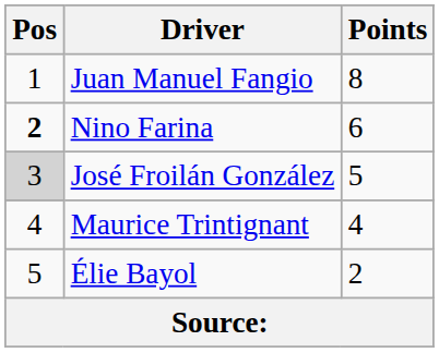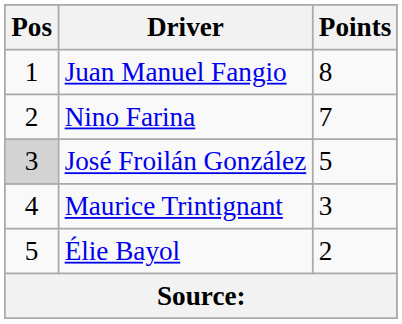 <table class="wikitable" style="font-size: 95%;">
 <tr>
 <th>Pos</th>
 <th>Driver</th>
 <th>Points</th>
 </tr>
 <tr>
 <td align="center">1</td>
 <td> <a href='#'>Juan Manuel Fangio</a></td>
 <td align="left">8</td>
 </tr>
 <tr>
-<td align="center"><strong>2</strong></td>
+<td align="center">2</td>
 <td> <a href='#'>Nino Farina</a></td>
-<td align="left">6</td>
+<td align="left">7</td>
 </tr>
 <tr>
 <td align="center" style="background: lightgrey;">3</td>
 <td> <a href='#'>José Froilán González</a></td>
 <td align="left">5</td>
 </tr>
 <tr>
 <td align="center">4</td>
 <td> <a href='#'>Maurice Trintignant</a></td>
-<td align="left">4</td>
+<td align="left">3</td>
 </tr>
 <tr>
 <td align="center">5</td>
 <td> <a href='#'>Élie Bayol</a></td>
 <td align="left">2</td>
 </tr>
 <tr>
 <th colspan=3>Source: </th>
 </tr>
 </table>
